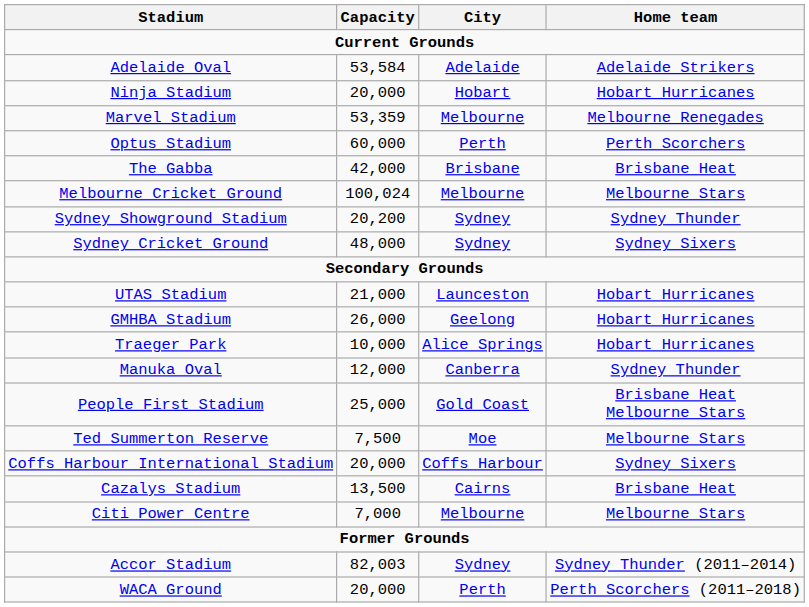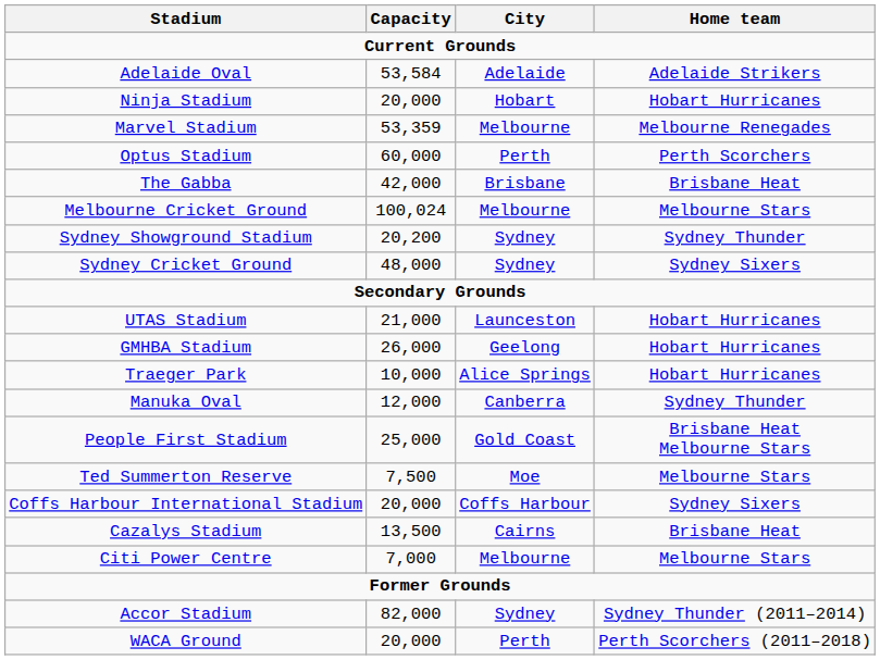 <table class="wikitable">
 <tr>
 <th>Stadium</th>
 <th>Capacity</th>
 <th>City</th>
 <th>Home team</th>
 </tr>
 <tr>
 <td colspan="4" style="text-align: center;"><strong>Current Grounds</strong></td>
 </tr>
 <tr style="text-align: center;">
 <td><a href='#'>Adelaide Oval</a></td>
 <td>53,584</td>
 <td><a href='#'>Adelaide</a></td>
 <td><a href='#'>Adelaide Strikers</a></td>
 </tr>
 <tr style="text-align: center;">
 <td><a href='#'>Ninja Stadium</a></td>
 <td>20,000</td>
 <td><a href='#'>Hobart</a></td>
 <td><a href='#'>Hobart Hurricanes</a></td>
 </tr>
 <tr style="text-align: center;">
 <td><a href='#'>Marvel Stadium</a></td>
 <td>53,359</td>
 <td><a href='#'>Melbourne</a></td>
 <td><a href='#'>Melbourne Renegades</a></td>
 </tr>
 <tr style="text-align: center;">
 <td><a href='#'>Optus Stadium</a></td>
 <td>60,000</td>
 <td><a href='#'>Perth</a></td>
 <td><a href='#'>Perth Scorchers</a></td>
 </tr>
 <tr style="text-align: center;">
 <td><a href='#'>The Gabba</a></td>
 <td>42,000</td>
 <td><a href='#'>Brisbane</a></td>
 <td><a href='#'>Brisbane Heat</a></td>
 </tr>
 <tr style="text-align: center;">
 <td><a href='#'>Melbourne Cricket Ground</a></td>
 <td>100,024</td>
 <td><a href='#'>Melbourne</a></td>
 <td><a href='#'>Melbourne Stars</a></td>
 </tr>
 <tr style="text-align: center;">
 <td><a href='#'>Sydney Showground Stadium</a></td>
 <td>20,200</td>
 <td><a href='#'>Sydney</a></td>
 <td><a href='#'>Sydney Thunder</a></td>
 </tr>
 <tr style="text-align: center;">
 <td><a href='#'>Sydney Cricket Ground</a></td>
 <td>48,000</td>
 <td><a href='#'>Sydney</a></td>
 <td><a href='#'>Sydney Sixers</a></td>
 </tr>
 <tr>
 <td colspan="4" style="text-align: center;"><strong>Secondary Grounds</strong></td>
 </tr>
 <tr style="text-align: center;">
 <td><a href='#'>UTAS Stadium</a></td>
 <td>21,000</td>
 <td><a href='#'>Launceston</a></td>
 <td><a href='#'>Hobart Hurricanes</a></td>
 </tr>
 <tr style="text-align: center;">
 <td><a href='#'>GMHBA Stadium</a></td>
 <td>26,000</td>
 <td><a href='#'>Geelong</a></td>
 <td><a href='#'>Hobart Hurricanes</a></td>
 </tr>
 <tr style="text-align: center;">
 <td><a href='#'>Traeger Park</a></td>
 <td>10,000</td>
 <td><a href='#'>Alice Springs</a></td>
 <td><a href='#'>Hobart Hurricanes</a></td>
 </tr>
 <tr style="text-align: center;">
 <td><a href='#'>Manuka Oval</a></td>
 <td>12,000</td>
 <td><a href='#'>Canberra</a></td>
 <td><a href='#'>Sydney Thunder</a></td>
 </tr>
 <tr style="text-align: center;">
 <td><a href='#'>People First Stadium</a></td>
 <td>25,000</td>
 <td><a href='#'>Gold Coast</a></td>
 <td><a href='#'>Brisbane Heat</a><br><a href='#'>Melbourne Stars</a></td>
 </tr>
 <tr style="text-align: center;">
 <td><a href='#'>Ted Summerton Reserve</a></td>
 <td>7,500</td>
 <td><a href='#'>Moe</a></td>
 <td><a href='#'>Melbourne Stars</a></td>
 </tr>
 <tr style="text-align: center;">
 <td><a href='#'>Coffs Harbour International Stadium</a></td>
 <td>20,000</td>
 <td><a href='#'>Coffs Harbour</a></td>
 <td><a href='#'>Sydney Sixers</a></td>
 </tr>
 <tr style="text-align: center;">
 <td><a href='#'>Cazalys Stadium</a></td>
 <td>13,500</td>
 <td><a href='#'>Cairns</a></td>
 <td><a href='#'>Brisbane Heat</a></td>
 </tr>
 <tr style="text-align: center;">
 <td><a href='#'>Citi Power Centre</a></td>
 <td>7,000</td>
 <td><a href='#'>Melbourne</a></td>
 <td><a href='#'>Melbourne Stars</a></td>
 </tr>
 <tr style="text-align: center;">
 <td colspan="4" style="text-align: center;"><strong>Former Grounds</strong></td>
 </tr>
 <tr style="text-align: center;">
 <td><a href='#'>Accor Stadium</a></td>
-<td>82,003</td>
+<td>82,000</td>
 <td><a href='#'>Sydney</a></td>
 <td><a href='#'>Sydney Thunder</a> (2011–2014)</td>
 </tr>
 <tr style="text-align: center;">
 <td><a href='#'>WACA Ground</a></td>
 <td>20,000</td>
 <td><a href='#'>Perth</a></td>
 <td><a href='#'>Perth Scorchers</a> (2011–2018)</td>
 </tr>
 </table>
